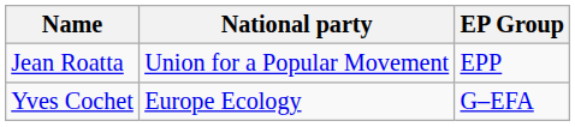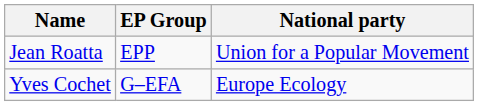 <table class="sortable wikitable">
 <tr>
 <th>Name</th>
+<th>EP Group</th>
 <th>National party</th>
-<th>EP Group</th>
 </tr>
 <tr>
 <td><a href='#'>Jean Roatta</a></td>
+<td> <a href='#'>EPP</a></td>
 <td> <a href='#'>Union for a Popular Movement</a></td>
-<td> <a href='#'>EPP</a></td>
 </tr>
 <tr>
 <td><a href='#'>Yves Cochet</a></td>
+<td> <a href='#'>G–EFA</a></td>
 <td> <a href='#'>Europe Ecology</a></td>
-<td> <a href='#'>G–EFA</a></td>
 </tr>
 </table>
